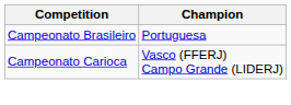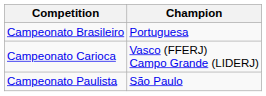 <table class="wikitable">
 <tr>
 <th>Competition</th>
 <th>Champion</th>
 </tr>
 <tr>
 <td><a href='#'>Campeonato Brasileiro</a></td>
 <td><a href='#'>Portuguesa</a></td>
 </tr>
 <tr>
 <td><a href='#'>Campeonato Carioca</a></td>
 <td><a href='#'>Vasco</a> (FFERJ)<br><a href='#'>Campo Grande</a> (LIDERJ)</td>
 </tr>
+<tr>
+<td><a href='#'>Campeonato Paulista</a></td>
+<td><a href='#'>São Paulo</a></td>
+</tr>
 </table>
